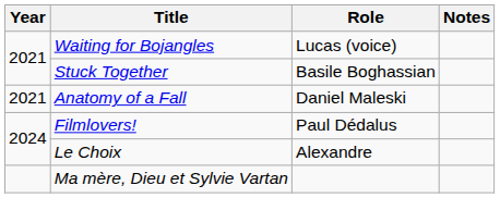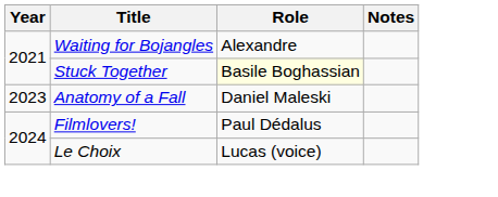 <table class="wikitable sortable">
 <tr>
 <th>Year</th>
 <th>Title</th>
 <th>Role</th>
 <th class="unsortable">Notes</th>
 </tr>
 <tr>
 <td rowspan="2">2021</td>
 <td><em><a href='#'>Waiting for Bojangles</a></em></td>
-<td>Lucas (voice)</td>
+<td>Alexandre</td>
 <td></td>
 </tr>
 <tr>
 <td><em><a href='#'>Stuck Together</a></em></td>
-<td>Basile Boghassian</td>
+<td style="background: lightyellow;">Basile Boghassian</td>
 <td></td>
 </tr>
 <tr>
-<td>2021</td>
+<td>2023</td>
 <td><em><a href='#'>Anatomy of a Fall</a></em></td>
 <td>Daniel Maleski</td>
 <td></td>
 </tr>
 <tr>
 <td rowspan="2">2024</td>
 <td><em><a href='#'>Filmlovers!</a></em></td>
 <td>Paul Dédalus</td>
 <td></td>
 </tr>
 <tr>
 <td><em>Le Choix</em></td>
-<td>Alexandre</td>
-<td></td>
-</tr>
-<tr>
-<td></td>
-<td><em>Ma mère, Dieu et Sylvie Vartan</em></td>
-<td></td>
+<td>Lucas (voice)</td>
 <td></td>
 </tr>
 </table>
